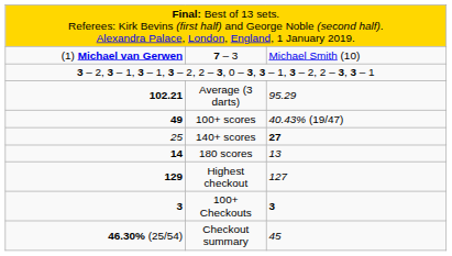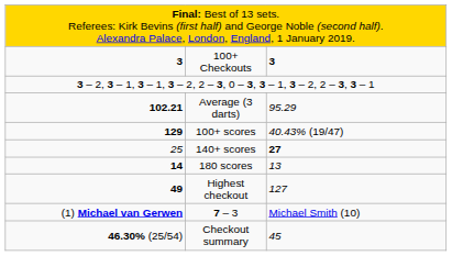 <table class="wikitable" style="font-size: 90%; margin: 1em auto 1em auto;">
 <tr>
 <td colspan="3" align="center" bgcolor="#ffd700"><strong>Final:</strong> Best of 13 sets. <br> Referees:  Kirk Bevins <em>(first half)</em> and  George Noble <em>(second half)</em>.<br><a href='#'>Alexandra Palace</a>, <a href='#'>London</a>, <a href='#'>England</a>, 1 January 2019.</td>
 </tr>
 <tr>
-<td width="230" align="right">(1) <strong><a href='#'>Michael van Gerwen</a></strong> </td>
-<td width="100" align="center"><strong>7</strong> – 3</td>
-<td width="230"> <a href='#'>Michael Smith</a> (10)</td>
+<td align="right"><strong>3</strong></td>
+<td align="center">100+ Checkouts</td>
+<td><strong>3</strong></td>
 </tr>
 <tr>
 <td colspan="3" align="center" style="font-size: 100%"><strong>3</strong> – 2, <strong>3</strong> – 1, <strong>3</strong> – 1, <strong>3</strong> – 2, 2 – <strong>3</strong>, 0 – <strong>3</strong>, <strong>3</strong> – 1, <strong>3</strong> – 2, 2 – <strong>3</strong>, <strong>3</strong> – 1</td>
 </tr>
 <tr>
 <td align="right"><strong>102.21</strong></td>
 <td align="center">Average (3 darts)</td>
 <td><em>95.29</em></td>
 </tr>
 <tr>
-<td align="right"><strong>49</strong></td>
+<td align="right"><strong>129</strong></td>
 <td align="center">100+ scores</td>
 <td><em>40.43%</em> (19/47)</td>
 </tr>
 <tr>
 <td align="right"><em>25</em></td>
 <td align="center">140+ scores</td>
 <td><strong>27</strong></td>
 </tr>
 <tr>
 <td align="right"><strong>14</strong></td>
 <td align="center">180 scores</td>
 <td><em>13</em></td>
 </tr>
 <tr>
-<td align="right"><strong>129</strong></td>
+<td align="right"><strong>49</strong></td>
 <td align="center">Highest checkout</td>
 <td><em>127</em></td>
 </tr>
 <tr>
-<td align="right"><strong>3</strong></td>
-<td align="center">100+ Checkouts</td>
-<td><strong>3</strong></td>
+<td width="230" align="right">(1) <strong><a href='#'>Michael van Gerwen</a></strong> </td>
+<td width="100" align="center"><strong>7</strong> – 3</td>
+<td width="230"> <a href='#'>Michael Smith</a> (10)</td>
 </tr>
 <tr>
 <td align="right"><strong>46.30%</strong> (25/54)</td>
 <td align="center">Checkout summary</td>
 <td><em>45</em></td>
 </tr>
 </table>
